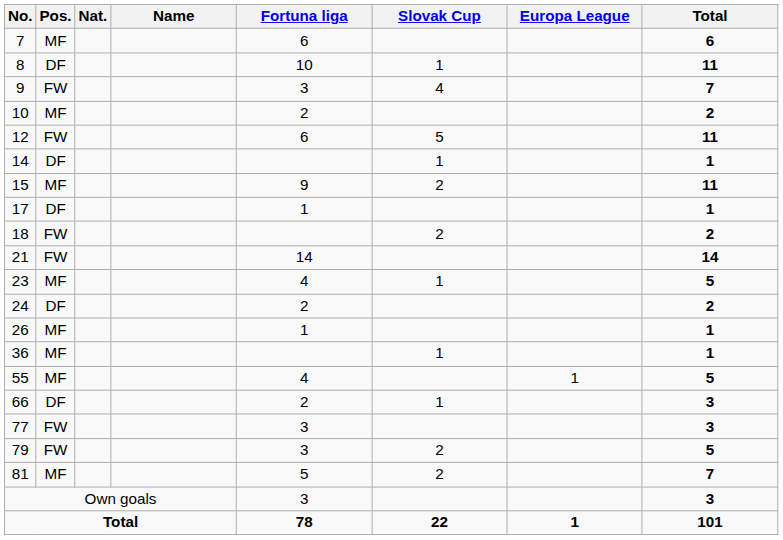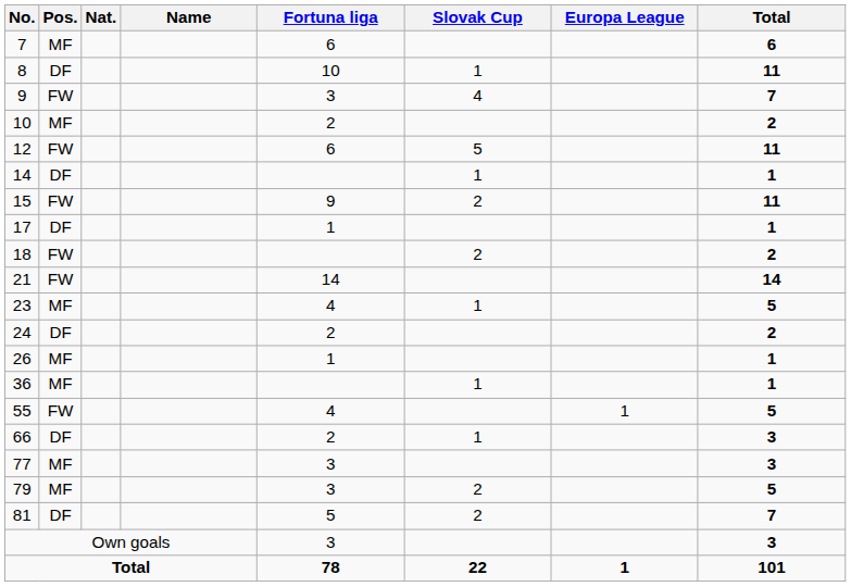 <table class="wikitable sortable" style="text-align:center">
 <tr>
 <th rowspan="1" style="width:20px;">No.</th>
 <th rowspan="1" style="width:20px;">Pos.</th>
 <th rowspan="1" style="width:20px;">Nat.</th>
 <th rowspan="1" style="width:125px;">Name</th>
 <th style="width:135px;"><a href='#'>Fortuna liga</a></th>
 <th style="width:135px;"><a href='#'>Slovak Cup</a></th>
 <th style="width:135px;"><a href='#'>Europa League</a></th>
 <th style="width:135px;"><strong>Total</strong></th>
 </tr>
 <tr>
 <td>7</td>
 <td>MF</td>
 <td></td>
 <td align="left"></td>
 <td>6</td>
 <td></td>
 <td></td>
 <td><strong>6</strong></td>
 </tr>
 <tr>
 <td>8</td>
 <td>DF</td>
 <td></td>
 <td align="left"></td>
 <td>10</td>
 <td>1</td>
 <td></td>
 <td><strong>11</strong></td>
 </tr>
 <tr>
 <td>9</td>
 <td>FW</td>
 <td></td>
 <td align="left"></td>
 <td>3</td>
 <td>4</td>
 <td></td>
 <td><strong>7</strong></td>
 </tr>
 <tr>
 <td>10</td>
 <td>MF</td>
 <td></td>
 <td align="left"></td>
 <td>2</td>
 <td></td>
 <td></td>
 <td><strong>2</strong></td>
 </tr>
 <tr>
 <td>12</td>
 <td>FW</td>
 <td></td>
 <td align="left"></td>
 <td>6</td>
 <td>5</td>
 <td></td>
 <td><strong>11</strong></td>
 </tr>
 <tr>
 <td>14</td>
 <td>DF</td>
 <td></td>
 <td align="left"></td>
 <td></td>
 <td>1</td>
 <td></td>
 <td><strong>1</strong></td>
 </tr>
 <tr>
 <td>15</td>
-<td>MF</td>
+<td>FW</td>
 <td></td>
 <td align="left"></td>
 <td>9</td>
 <td>2</td>
 <td></td>
 <td><strong>11</strong></td>
 </tr>
 <tr>
 <td>17</td>
 <td>DF</td>
 <td></td>
 <td align="left"></td>
 <td>1</td>
 <td></td>
 <td></td>
 <td><strong>1</strong></td>
 </tr>
 <tr>
 <td>18</td>
 <td>FW</td>
 <td></td>
 <td align="left"></td>
 <td></td>
 <td>2</td>
 <td></td>
 <td><strong>2</strong></td>
 </tr>
 <tr>
 <td>21</td>
 <td>FW</td>
 <td></td>
 <td align="left"></td>
 <td>14</td>
 <td></td>
 <td></td>
 <td><strong>14</strong></td>
 </tr>
 <tr>
 <td>23</td>
 <td>MF</td>
 <td></td>
 <td align="left"></td>
 <td>4</td>
 <td>1</td>
 <td></td>
 <td><strong>5</strong></td>
 </tr>
 <tr>
 <td>24</td>
 <td>DF</td>
 <td></td>
 <td align="left"></td>
 <td>2</td>
 <td></td>
 <td></td>
 <td><strong>2</strong></td>
 </tr>
 <tr>
 <td>26</td>
 <td>MF</td>
 <td></td>
 <td align="left"></td>
 <td>1</td>
 <td></td>
 <td></td>
 <td><strong>1</strong></td>
 </tr>
 <tr>
 <td>36</td>
 <td>MF</td>
 <td></td>
 <td align="left"></td>
 <td></td>
 <td>1</td>
 <td></td>
 <td><strong>1</strong></td>
 </tr>
 <tr>
 <td>55</td>
-<td>MF</td>
+<td>FW</td>
 <td></td>
 <td align="left"></td>
 <td>4</td>
 <td></td>
 <td>1</td>
 <td><strong>5</strong></td>
 </tr>
 <tr>
 <td>66</td>
 <td>DF</td>
 <td></td>
 <td align="left"></td>
 <td>2</td>
 <td>1</td>
 <td></td>
 <td><strong>3</strong></td>
 </tr>
 <tr>
 <td>77</td>
-<td>FW</td>
+<td>MF</td>
 <td></td>
 <td align="left"></td>
 <td>3</td>
 <td></td>
 <td></td>
 <td><strong>3</strong></td>
 </tr>
 <tr>
 <td>79</td>
-<td>FW</td>
+<td>MF</td>
 <td></td>
 <td align="left"></td>
 <td>3</td>
 <td>2</td>
 <td></td>
 <td><strong>5</strong></td>
 </tr>
 <tr>
 <td>81</td>
-<td>MF</td>
+<td>DF</td>
 <td></td>
 <td align="left"></td>
 <td>5</td>
 <td>2</td>
 <td></td>
 <td><strong>7</strong></td>
 </tr>
 <tr>
 <td colspan="4">Own goals</td>
 <td>3</td>
 <td></td>
 <td></td>
 <td><strong>3</strong></td>
 </tr>
 <tr>
 <td colspan="4"><strong>Total</strong></td>
 <td><strong>78</strong></td>
 <td><strong>22</strong></td>
 <td><strong>1</strong></td>
 <td><strong>101</strong></td>
 </tr>
 </table>
